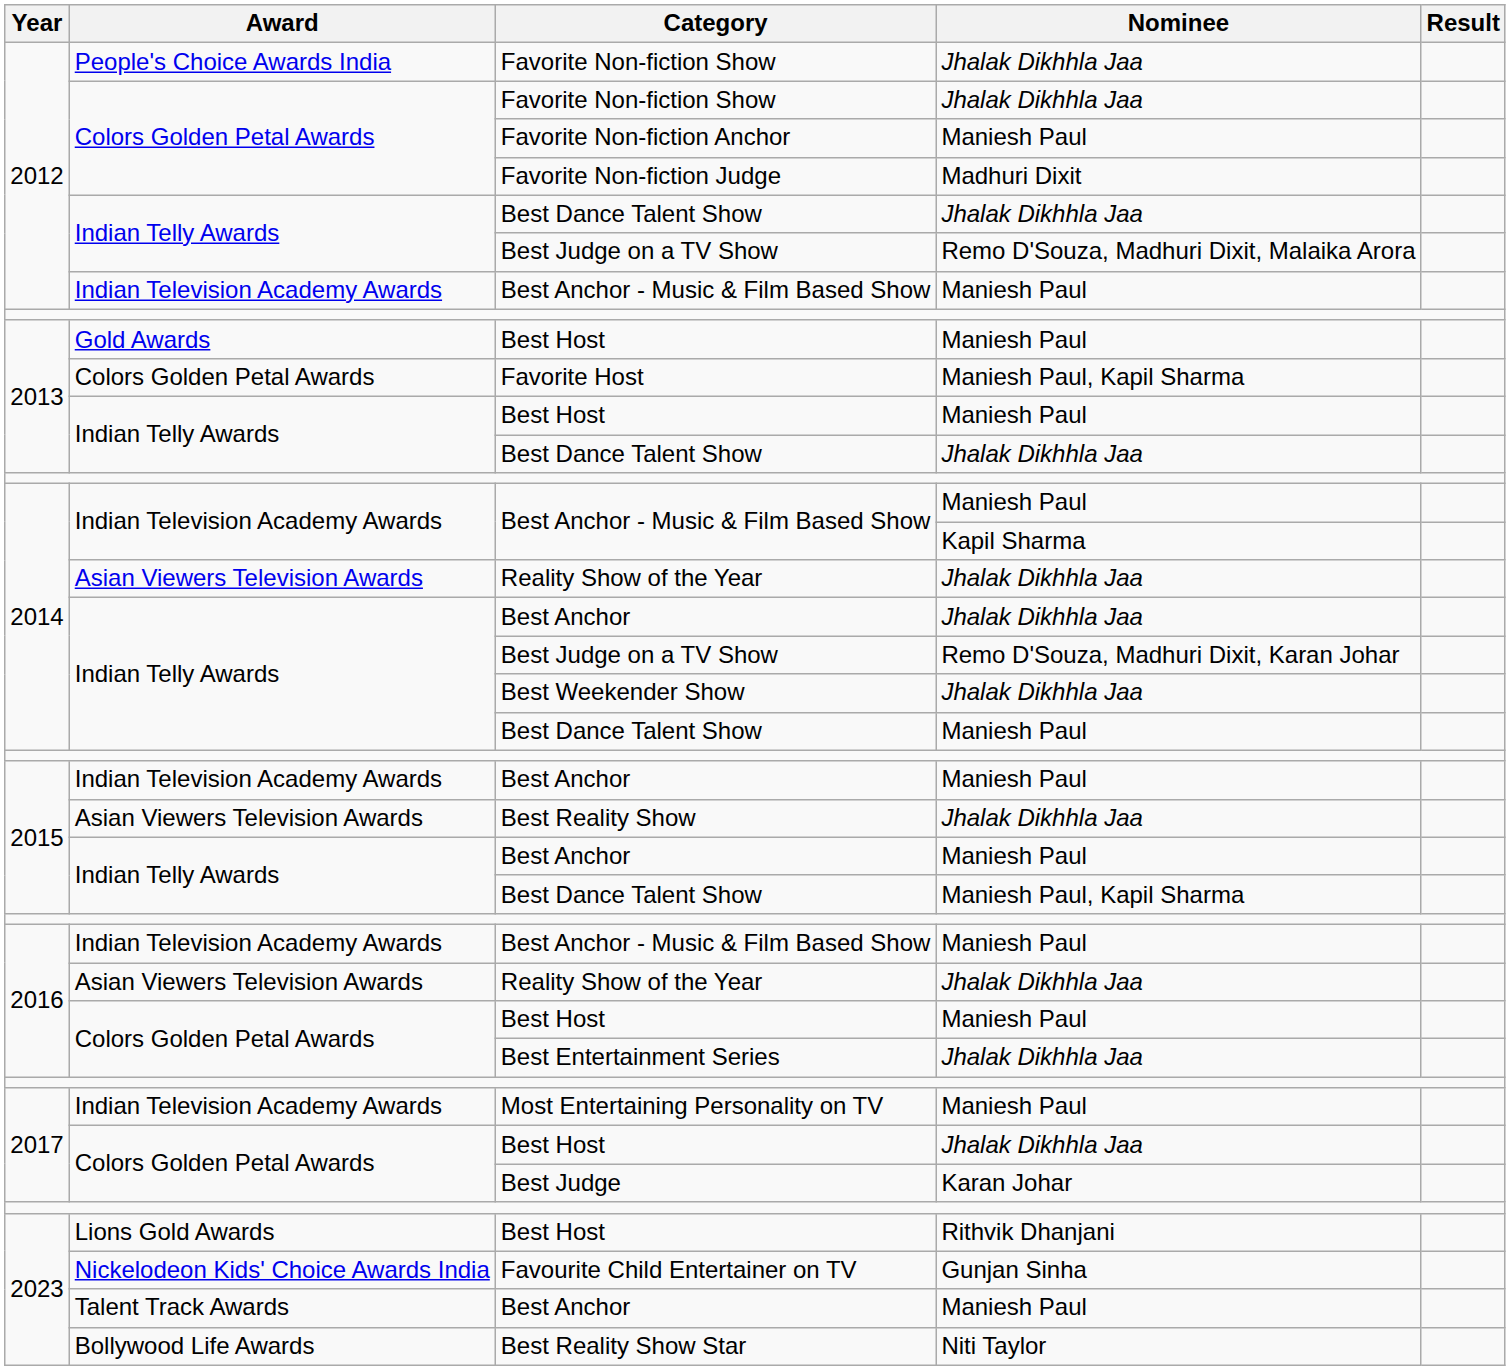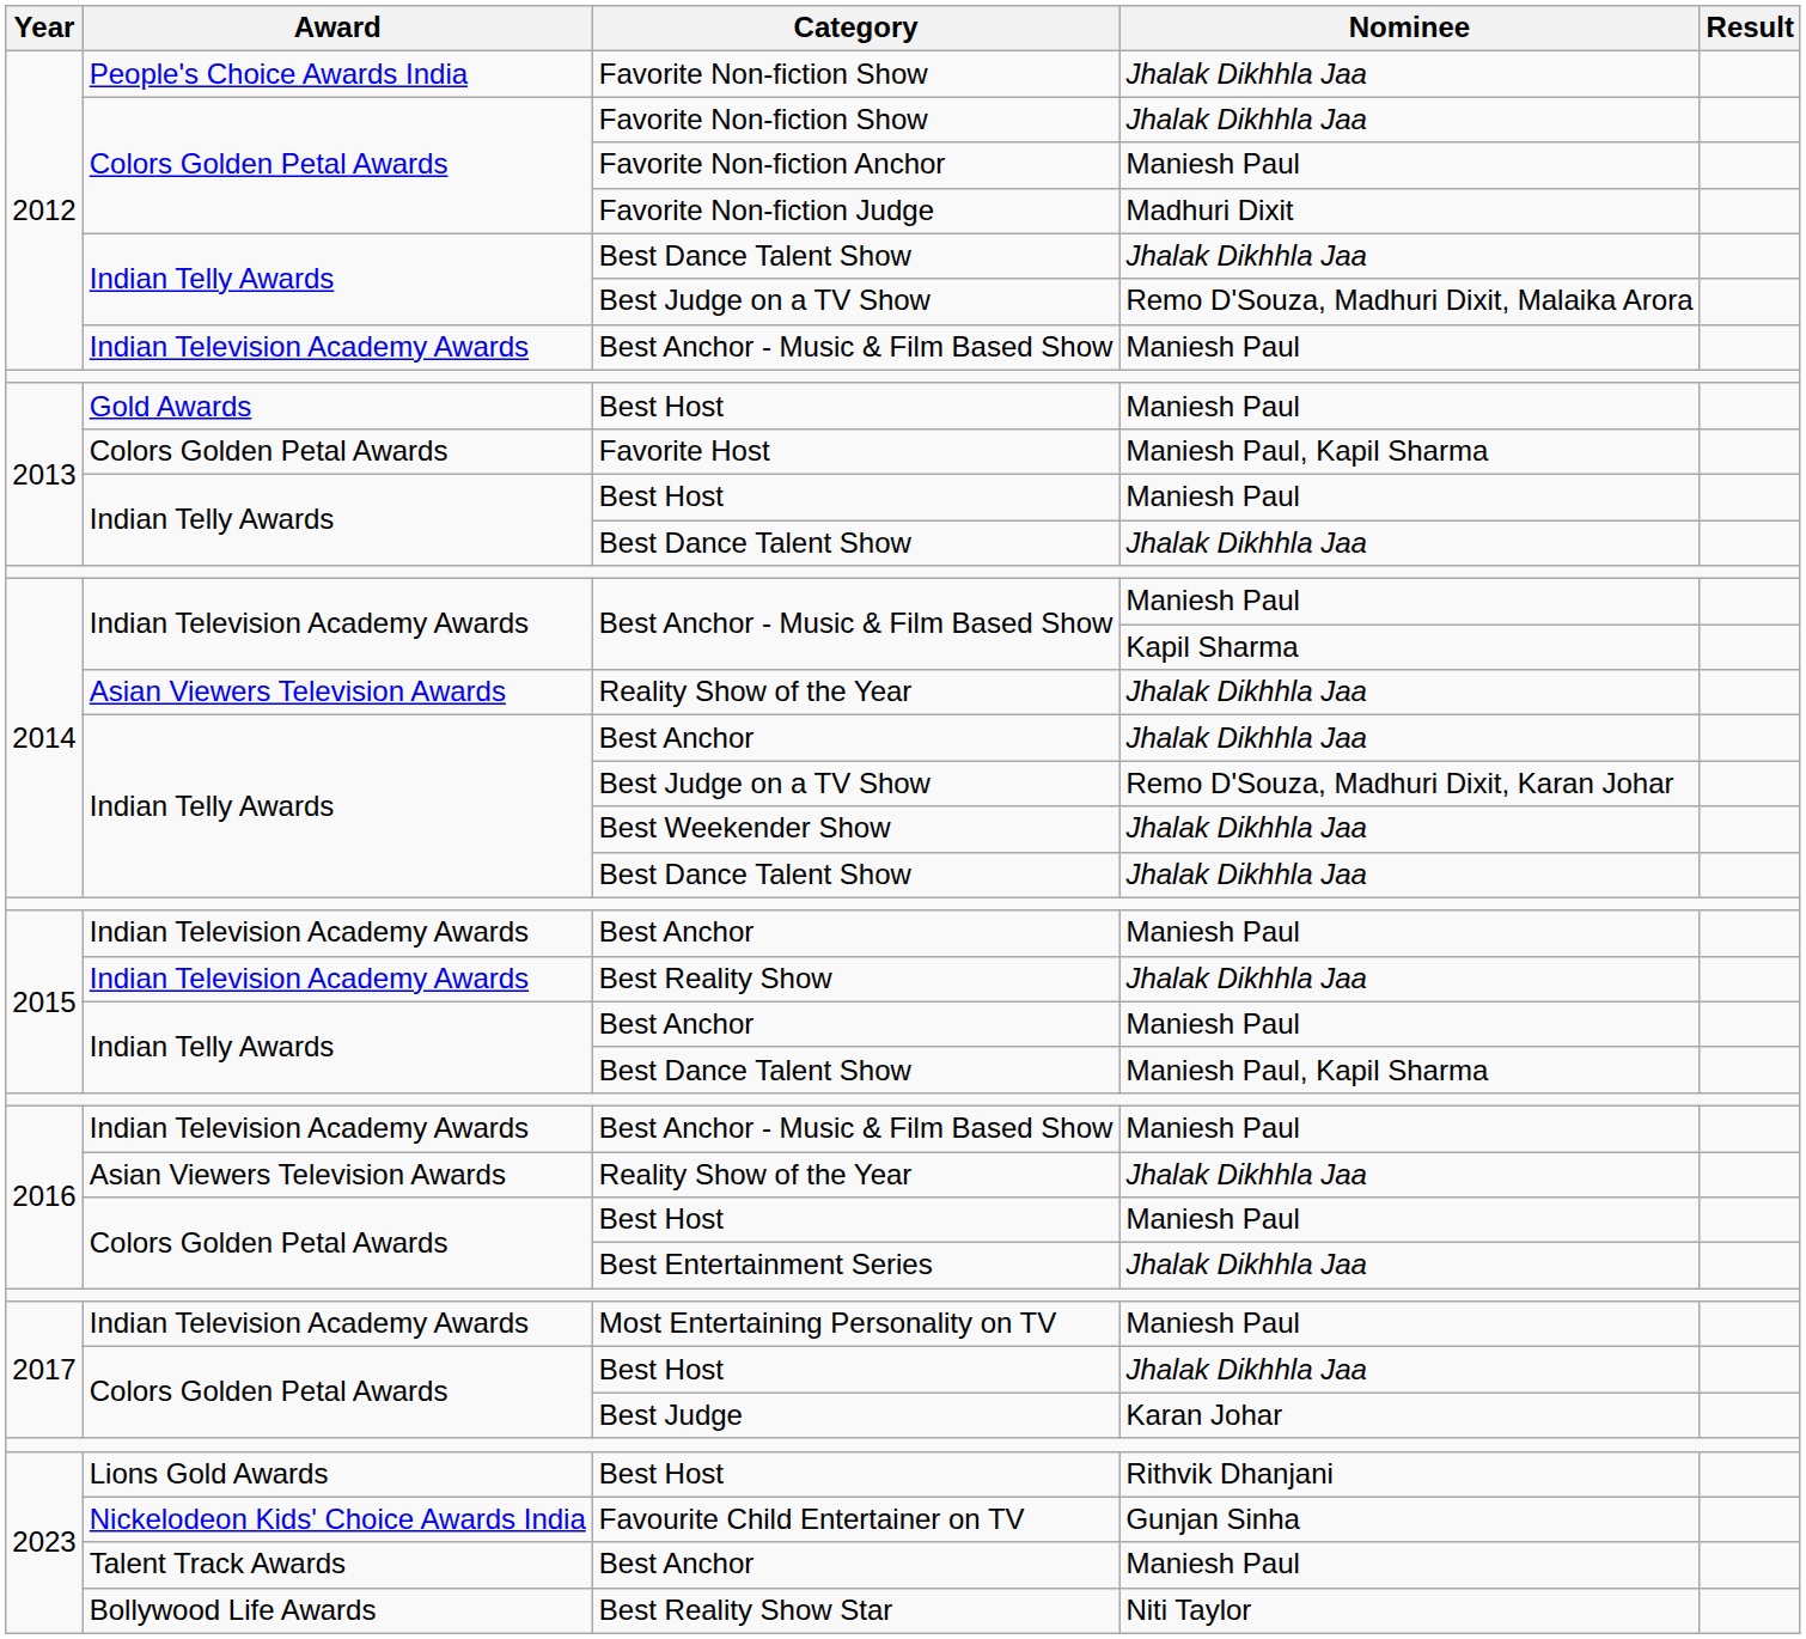 <table class="wikitable plainrowheaders sortable">
 <tr>
 <th scope="col">Year</th>
 <th scope="col">Award</th>
 <th scope="col">Category</th>
 <th scope="col">Nominee</th>
 <th scope="col">Result</th>
 </tr>
 <tr>
 <td rowspan="7">2012</td>
 <td><a href='#'>People's Choice Awards India</a></td>
 <td>Favorite Non-fiction Show</td>
 <td><em>Jhalak Dikhhla Jaa</em></td>
 <td></td>
 </tr>
 <tr>
 <td rowspan="3"><a href='#'>Colors Golden Petal Awards</a></td>
 <td>Favorite Non-fiction Show</td>
 <td><em>Jhalak Dikhhla Jaa</em></td>
 <td></td>
 </tr>
 <tr>
 <td>Favorite Non-fiction Anchor</td>
 <td>Maniesh Paul</td>
 <td></td>
 </tr>
 <tr>
 <td>Favorite Non-fiction Judge</td>
 <td>Madhuri Dixit</td>
 <td></td>
 </tr>
 <tr>
 <td rowspan="2"><a href='#'>Indian Telly Awards</a></td>
 <td>Best Dance Talent Show</td>
 <td><em>Jhalak Dikhhla Jaa</em></td>
 <td></td>
 </tr>
 <tr>
 <td>Best Judge on a TV Show</td>
 <td>Remo D'Souza, Madhuri Dixit, Malaika Arora</td>
 <td></td>
 </tr>
 <tr>
 <td><a href='#'>Indian Television Academy Awards</a></td>
 <td>Best Anchor - Music & Film Based Show</td>
 <td>Maniesh Paul</td>
 <td></td>
 </tr>
 <tr>
 <td colspan="5"></td>
 </tr>
 <tr>
 <td rowspan="4">2013</td>
 <td><a href='#'>Gold Awards</a></td>
 <td>Best Host</td>
 <td>Maniesh Paul</td>
 <td></td>
 </tr>
 <tr>
 <td>Colors Golden Petal Awards</td>
 <td>Favorite Host</td>
 <td>Maniesh Paul, Kapil Sharma</td>
 <td></td>
 </tr>
 <tr>
 <td rowspan="2">Indian Telly Awards</td>
 <td>Best Host</td>
 <td>Maniesh Paul</td>
 <td></td>
 </tr>
 <tr>
 <td>Best Dance Talent Show</td>
 <td><em>Jhalak Dikhhla Jaa</em></td>
 <td></td>
 </tr>
 <tr>
 <td colspan="5"></td>
 </tr>
 <tr>
 <td rowspan="7">2014</td>
 <td rowspan="2">Indian Television Academy Awards</td>
 <td rowspan="2">Best Anchor - Music & Film Based Show</td>
 <td>Maniesh Paul</td>
 <td></td>
 </tr>
 <tr>
 <td>Kapil Sharma</td>
 <td></td>
 </tr>
 <tr>
 <td><a href='#'>Asian Viewers Television Awards</a></td>
 <td>Reality Show of the Year</td>
 <td><em>Jhalak Dikhhla Jaa</em></td>
 <td></td>
 </tr>
 <tr>
 <td rowspan="4">Indian Telly Awards</td>
 <td>Best Anchor</td>
 <td><em>Jhalak Dikhhla Jaa</em></td>
 <td></td>
 </tr>
 <tr>
 <td>Best Judge on a TV Show</td>
 <td>Remo D'Souza, Madhuri Dixit, Karan Johar</td>
 <td></td>
 </tr>
 <tr>
 <td>Best Weekender Show</td>
 <td><em>Jhalak Dikhhla Jaa</em></td>
 <td></td>
 </tr>
 <tr>
 <td>Best Dance Talent Show</td>
-<td>Maniesh Paul</td>
+<td><em>Jhalak Dikhhla Jaa</em></td>
 <td></td>
 </tr>
 <tr>
 <td colspan="5"></td>
 </tr>
 <tr>
 <td rowspan="4">2015</td>
 <td>Indian Television Academy Awards</td>
 <td>Best Anchor</td>
 <td>Maniesh Paul</td>
 <td></td>
 </tr>
 <tr>
-<td>Asian Viewers Television Awards</td>
+<td><a href='#'>Indian Television Academy Awards</a></td>
 <td>Best Reality Show</td>
 <td><em>Jhalak Dikhhla Jaa</em></td>
 <td></td>
 </tr>
 <tr>
 <td rowspan="2">Indian Telly Awards</td>
 <td>Best Anchor</td>
 <td>Maniesh Paul</td>
 <td></td>
 </tr>
 <tr>
 <td>Best Dance Talent Show</td>
 <td>Maniesh Paul, Kapil Sharma</td>
 <td></td>
 </tr>
 <tr>
 <td colspan="5"></td>
 </tr>
 <tr>
 <td rowspan="4">2016</td>
 <td>Indian Television Academy Awards</td>
 <td>Best Anchor - Music & Film Based Show</td>
 <td>Maniesh Paul</td>
 <td></td>
 </tr>
 <tr>
 <td>Asian Viewers Television Awards</td>
 <td>Reality Show of the Year</td>
 <td><em>Jhalak Dikhhla Jaa</em></td>
 <td></td>
 </tr>
 <tr>
 <td rowspan="2">Colors Golden Petal Awards</td>
 <td>Best Host</td>
 <td>Maniesh Paul</td>
 <td></td>
 </tr>
 <tr>
 <td>Best Entertainment Series</td>
 <td><em>Jhalak Dikhhla Jaa</em></td>
 <td></td>
 </tr>
 <tr>
 <td colspan="5"></td>
 </tr>
 <tr>
 <td rowspan="3">2017</td>
 <td>Indian Television Academy Awards</td>
 <td>Most Entertaining Personality on TV</td>
 <td>Maniesh Paul</td>
 <td></td>
 </tr>
 <tr>
 <td rowspan="2">Colors Golden Petal Awards</td>
 <td>Best Host</td>
 <td><em>Jhalak Dikhhla Jaa</em></td>
 <td></td>
 </tr>
 <tr>
 <td>Best Judge</td>
 <td>Karan Johar</td>
 <td></td>
 </tr>
 <tr>
 <td colspan="5"></td>
 </tr>
 <tr>
 <td rowspan="4">2023</td>
 <td>Lions Gold Awards</td>
 <td>Best Host</td>
 <td>Rithvik Dhanjani</td>
 <td></td>
 </tr>
 <tr>
 <td><a href='#'>Nickelodeon Kids' Choice Awards India</a></td>
 <td>Favourite Child Entertainer on TV</td>
 <td>Gunjan Sinha</td>
 <td></td>
 </tr>
 <tr>
 <td>Talent Track Awards</td>
 <td>Best Anchor</td>
 <td>Maniesh Paul</td>
 <td></td>
 </tr>
 <tr>
 <td>Bollywood Life Awards</td>
 <td>Best Reality Show Star</td>
 <td>Niti Taylor</td>
 <td></td>
 </tr>
 </table>
